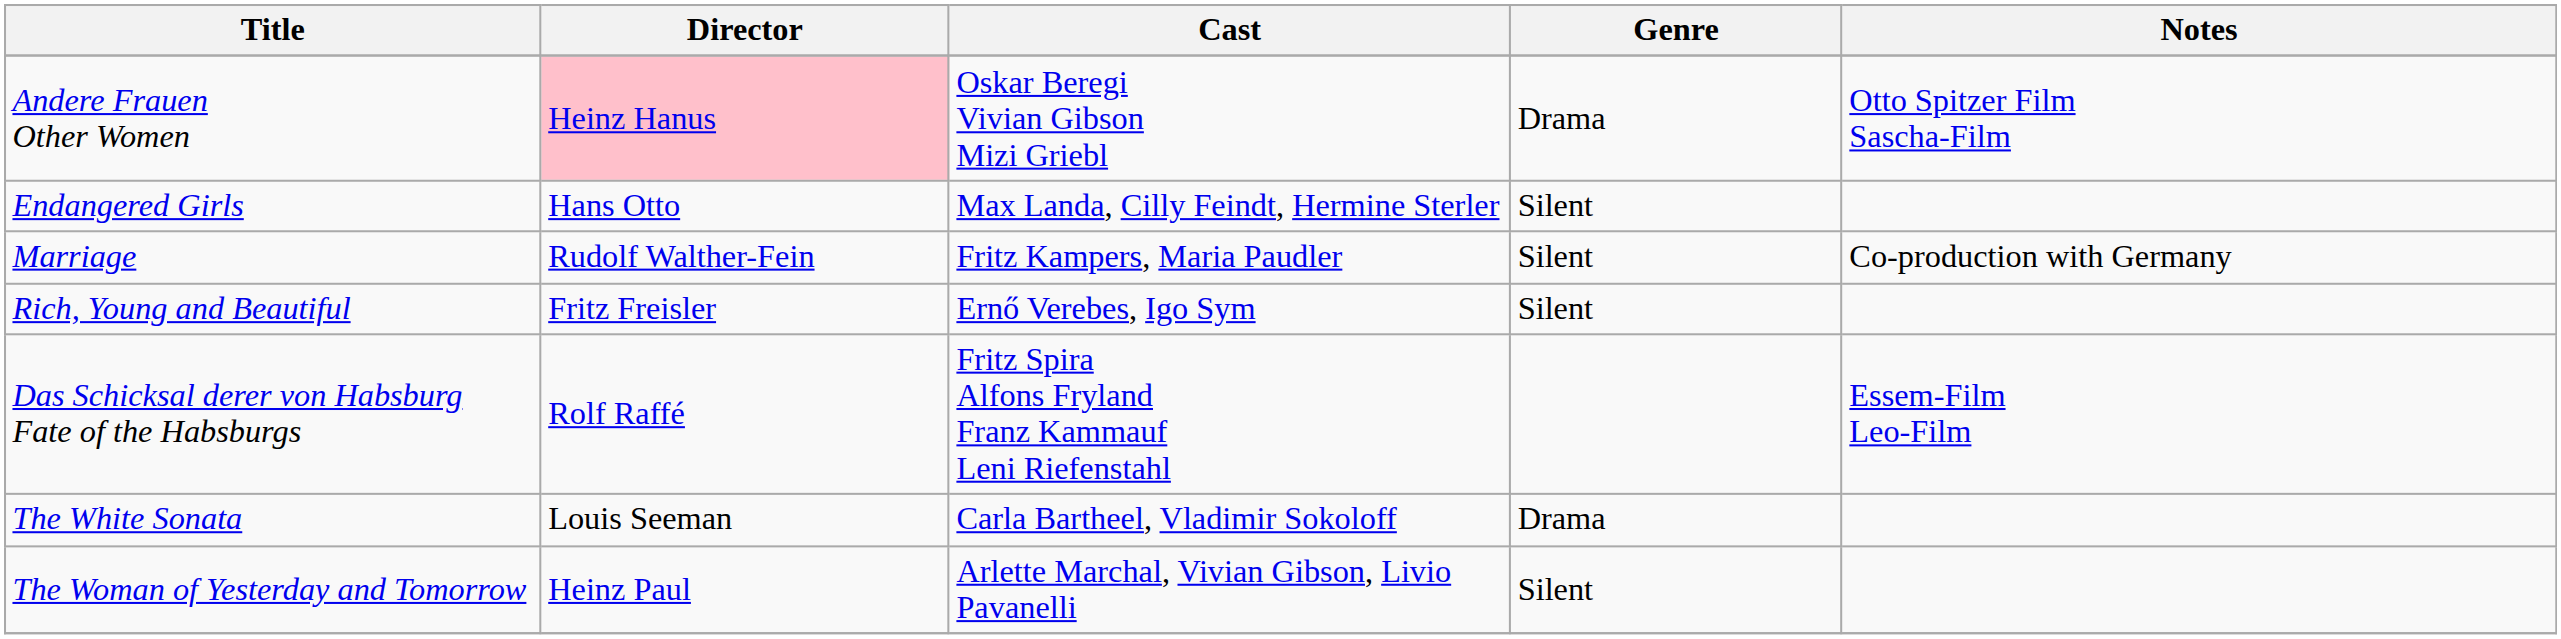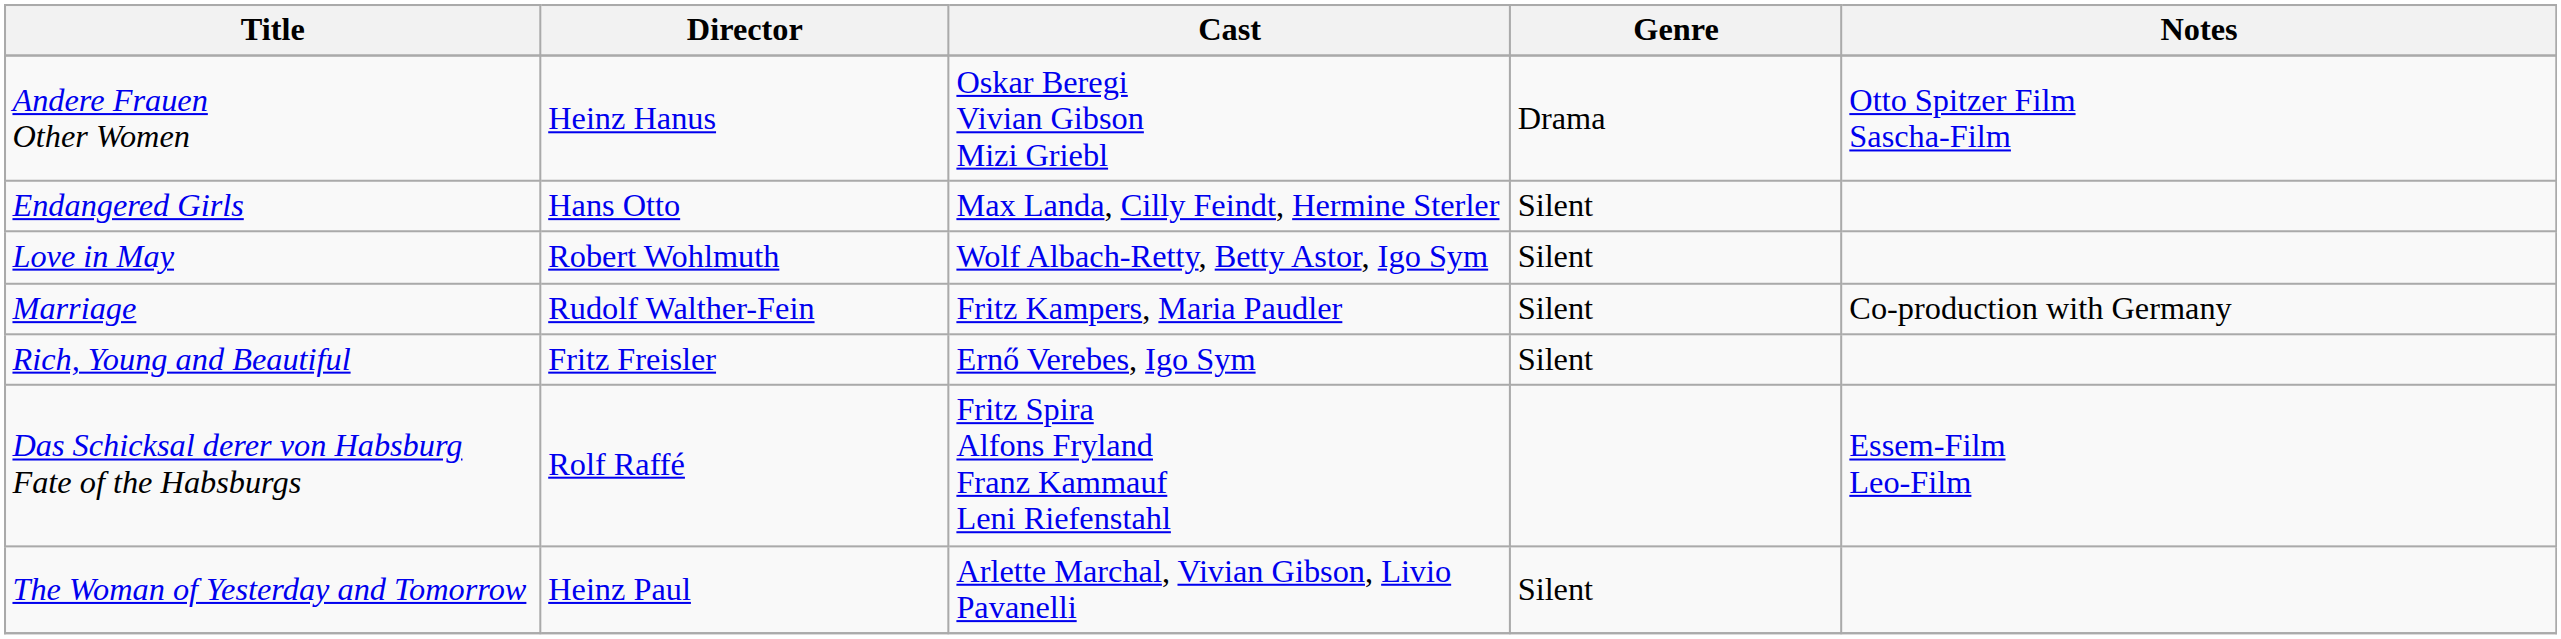 <table class="wikitable" width= "100%">
 <tr>
 <th width=21%>Title</th>
 <th width=16%>Director</th>
 <th width=22%>Cast</th>
 <th width=13%>Genre</th>
 <th width=28%>Notes</th>
 </tr>
 <tr>
 </tr>
 <tr>
 <td><em><a href='#'>Andere Frauen</a></em><br><em>Other Women</em></td>
-<td style="background: pink;"><a href='#'>Heinz Hanus</a></td>
+<td><a href='#'>Heinz Hanus</a></td>
 <td><a href='#'>Oskar Beregi</a><br><a href='#'>Vivian Gibson</a><br><a href='#'>Mizi Griebl</a></td>
 <td>Drama</td>
 <td><a href='#'>Otto Spitzer Film</a><br><a href='#'>Sascha-Film</a></td>
 </tr>
 <tr>
 <td><em><a href='#'>Endangered Girls</a></em></td>
 <td><a href='#'>Hans Otto</a></td>
 <td><a href='#'>Max Landa</a>, <a href='#'>Cilly Feindt</a>, <a href='#'>Hermine Sterler</a></td>
+<td>Silent</td>
+<td></td>
+</tr>
+<tr>
+<td><em><a href='#'>Love in May</a></em></td>
+<td><a href='#'>Robert Wohlmuth</a></td>
+<td><a href='#'>Wolf Albach-Retty</a>, <a href='#'>Betty Astor</a>, <a href='#'>Igo Sym</a></td>
 <td>Silent</td>
 <td></td>
 </tr>
 <tr>
 <td><em><a href='#'>Marriage</a></em></td>
 <td><a href='#'>Rudolf Walther-Fein</a></td>
 <td><a href='#'>Fritz Kampers</a>, <a href='#'>Maria Paudler</a></td>
 <td>Silent</td>
 <td>Co-production with Germany</td>
 </tr>
 <tr>
 <td><em><a href='#'>Rich, Young and Beautiful</a></em></td>
 <td><a href='#'>Fritz Freisler</a></td>
 <td><a href='#'>Ernő Verebes</a>, <a href='#'>Igo Sym</a></td>
 <td>Silent</td>
 <td></td>
 </tr>
 <tr>
 <td><em><a href='#'>Das Schicksal derer von Habsburg</a></em><br><em>Fate of the Habsburgs</em></td>
 <td><a href='#'>Rolf Raffé</a></td>
 <td><a href='#'>Fritz Spira</a><br><a href='#'>Alfons Fryland</a><br><a href='#'>Franz Kammauf</a><br><a href='#'>Leni Riefenstahl</a></td>
 <td></td>
 <td><a href='#'>Essem-Film</a><br><a href='#'>Leo-Film</a></td>
 </tr>
 <tr>
-<td><em><a href='#'>The White Sonata</a></em></td>
-<td>Louis Seeman</td>
-<td><a href='#'>Carla Bartheel</a>, <a href='#'>Vladimir Sokoloff</a></td>
-<td>Drama</td>
-<td></td>
-</tr>
-<tr>
 <td><em><a href='#'>The Woman of Yesterday and Tomorrow</a></em></td>
 <td><a href='#'>Heinz Paul</a></td>
 <td><a href='#'>Arlette Marchal</a>, <a href='#'>Vivian Gibson</a>, <a href='#'>Livio Pavanelli</a></td>
 <td>Silent</td>
 <td></td>
 </tr>
 <tr>
 </tr>
 </table>
